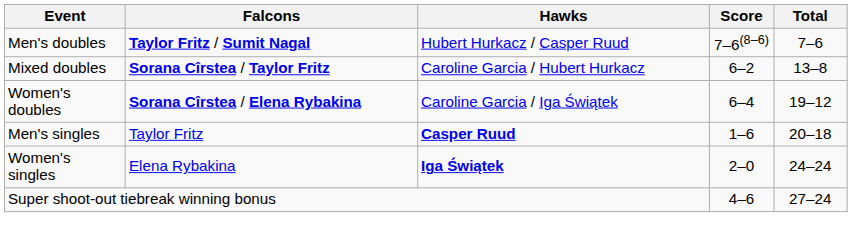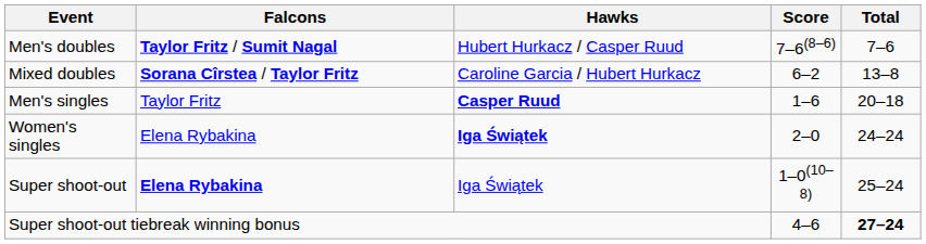 <table class="wikitable nowrap">
 <tr>
 <th width=120>Event</th>
 <th width=300>Falcons</th>
 <th width=300>Hawks</th>
 <th width=60>Score</th>
 <th width=70>Total</th>
 </tr>
 <tr>
 <td>Men's doubles</td>
 <td><strong> <a href='#'>Taylor Fritz</a></strong> / <strong> <a href='#'>Sumit Nagal</a></strong></td>
 <td> <a href='#'>Hubert Hurkacz</a> /  <a href='#'>Casper Ruud</a></td>
 <td align="center">7–6<sup>(8–6)</sup></td>
 <td align="center">7–6</td>
 </tr>
 <tr>
 <td>Mixed doubles</td>
 <td><strong> <a href='#'>Sorana Cîrstea</a></strong> / <strong> <a href='#'>Taylor Fritz</a></strong></td>
 <td> <a href='#'>Caroline Garcia</a> /  <a href='#'>Hubert Hurkacz</a></td>
 <td align="center">6–2</td>
 <td align="center">13–8</td>
 </tr>
 <tr>
-<td>Women's doubles</td>
-<td><strong> <a href='#'>Sorana Cîrstea</a></strong> / <strong> <a href='#'>Elena Rybakina</a></strong></td>
-<td> <a href='#'>Caroline Garcia</a> /  <a href='#'>Iga Świątek</a></td>
-<td align="center">6–4</td>
-<td align="center">19–12</td>
-</tr>
-<tr>
 <td>Men's singles</td>
 <td> <a href='#'>Taylor Fritz</a></td>
 <td><strong> <a href='#'>Casper Ruud</a></strong></td>
 <td align="center">1–6</td>
 <td align="center">20–18</td>
 </tr>
 <tr>
 <td>Women's singles</td>
 <td> <a href='#'>Elena Rybakina</a></td>
 <td><strong> <a href='#'>Iga Świątek</a></strong></td>
 <td align="center">2–0</td>
 <td align="center">24–24</td>
 </tr>
 <tr>
+<td>Super shoot-out</td>
+<td><strong> <a href='#'>Elena Rybakina</a></strong></td>
+<td> <a href='#'>Iga Świątek</a></td>
+<td align="center">1–0<sup>(10–8)</sup></td>
+<td align="center">25–24</td>
+</tr>
+<tr>
 <td colspan=3>Super shoot-out tiebreak winning bonus</td>
 <td align="center">4–6</td>
-<td align="center">27–24</td>
+<td align="center"><strong>27–24</strong></td>
 </tr>
 </table>
